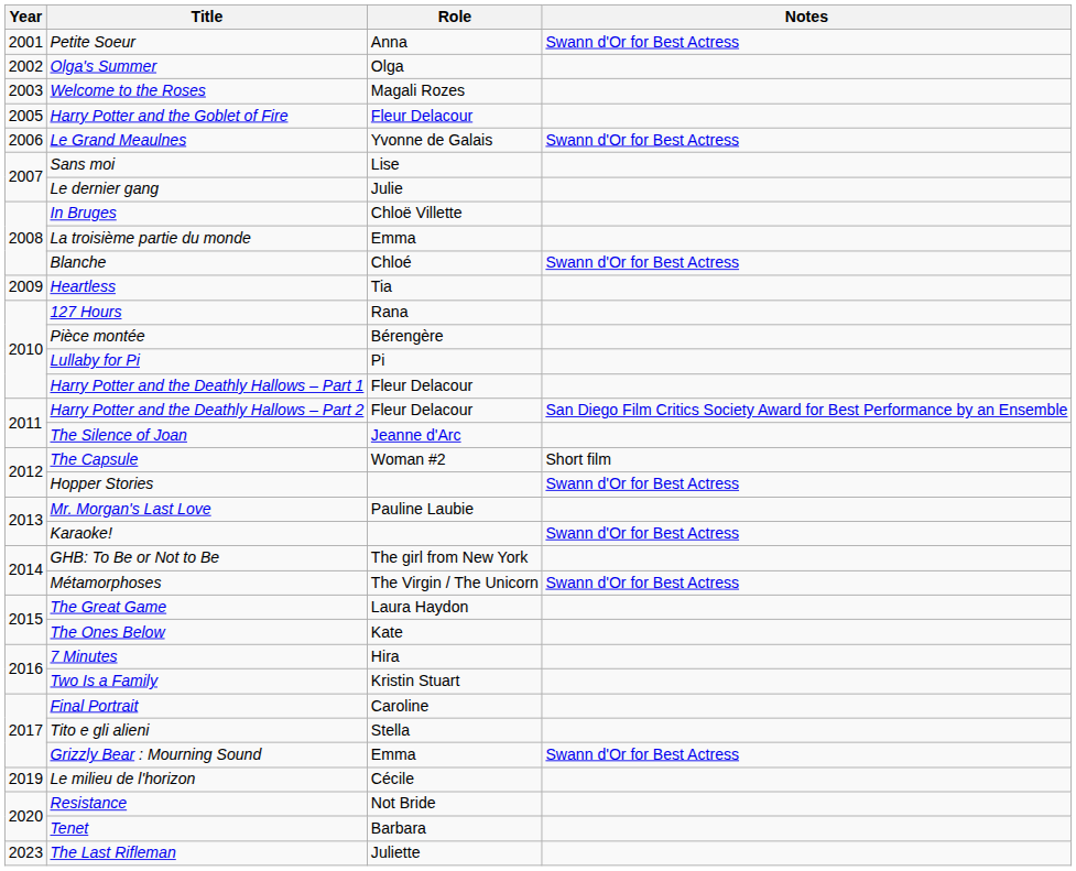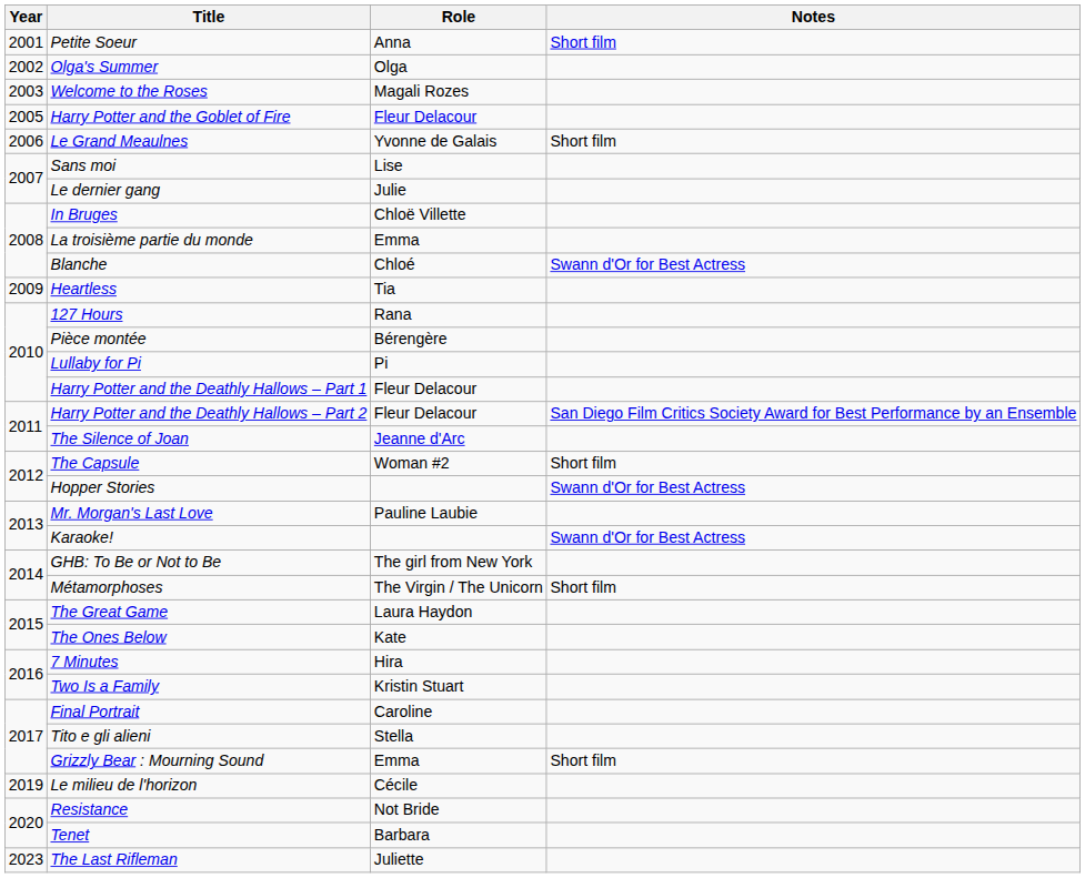 <table class="wikitable sortable">
 <tr>
 <th>Year</th>
 <th>Title</th>
 <th>Role</th>
 <th class="unsortable">Notes</th>
 </tr>
 <tr>
 <td>2001</td>
 <td><em>Petite Soeur</em></td>
 <td>Anna</td>
-<td><a href='#'>Swann d'Or for Best Actress</a></td>
+<td><a href='#'>Short film</a></td>
 </tr>
 <tr>
 <td>2002</td>
 <td><em><a href='#'>Olga's Summer</a></em></td>
 <td>Olga</td>
 <td></td>
 </tr>
 <tr>
 <td>2003</td>
 <td><em><a href='#'>Welcome to the Roses</a></em></td>
 <td>Magali Rozes</td>
 <td></td>
 </tr>
 <tr>
 <td>2005</td>
 <td><em><a href='#'>Harry Potter and the Goblet of Fire</a></em></td>
 <td><a href='#'>Fleur Delacour</a></td>
 <td></td>
 </tr>
 <tr>
 <td>2006</td>
 <td><em><a href='#'>Le Grand Meaulnes</a></em></td>
 <td>Yvonne de Galais</td>
-<td><a href='#'>Swann d'Or for Best Actress</a></td>
+<td>Short film</td>
 </tr>
 <tr>
 <td rowspan="2">2007</td>
 <td><em>Sans moi</em></td>
 <td>Lise</td>
 <td></td>
 </tr>
 <tr>
 <td><em>Le dernier gang</em></td>
 <td>Julie</td>
 <td></td>
 </tr>
 <tr>
 <td rowspan="3">2008</td>
 <td><em><a href='#'>In Bruges</a></em></td>
 <td>Chloë Villette</td>
 <td></td>
 </tr>
 <tr>
 <td><em>La troisième partie du monde</em></td>
 <td>Emma</td>
 <td></td>
 </tr>
 <tr>
 <td><em>Blanche</em></td>
 <td>Chloé</td>
 <td><a href='#'>Swann d'Or for Best Actress</a></td>
 </tr>
 <tr>
 <td>2009</td>
 <td><em><a href='#'>Heartless</a></em></td>
 <td>Tia</td>
 <td></td>
 </tr>
 <tr>
 <td rowspan="4">2010</td>
 <td><em><a href='#'>127 Hours</a></em></td>
 <td>Rana</td>
 <td></td>
 </tr>
 <tr>
 <td><em>Pièce montée</em></td>
 <td>Bérengère</td>
 <td></td>
 </tr>
 <tr>
 <td><em><a href='#'>Lullaby for Pi</a></em></td>
 <td>Pi</td>
 <td></td>
 </tr>
 <tr>
 <td><em><a href='#'>Harry Potter and the Deathly Hallows – Part 1</a></em></td>
 <td>Fleur Delacour</td>
 <td></td>
 </tr>
 <tr>
 <td rowspan="2">2011</td>
 <td><em><a href='#'>Harry Potter and the Deathly Hallows – Part 2</a></em></td>
 <td>Fleur Delacour</td>
 <td><a href='#'>San Diego Film Critics Society Award for Best Performance by an Ensemble</a></td>
 </tr>
 <tr>
 <td><em><a href='#'>The Silence of Joan</a></em></td>
 <td><a href='#'>Jeanne d'Arc</a></td>
 <td></td>
 </tr>
 <tr>
 <td rowspan="2">2012</td>
 <td><em><a href='#'>The Capsule</a></em></td>
 <td>Woman #2</td>
 <td>Short film</td>
 </tr>
 <tr>
 <td><em>Hopper Stories</em></td>
 <td></td>
 <td><a href='#'>Swann d'Or for Best Actress</a></td>
 </tr>
 <tr>
 <td rowspan="2">2013</td>
 <td><em><a href='#'>Mr. Morgan's Last Love</a></em></td>
 <td>Pauline Laubie</td>
 <td></td>
 </tr>
 <tr>
 <td><em>Karaoke!</em></td>
 <td></td>
 <td><a href='#'>Swann d'Or for Best Actress</a></td>
 </tr>
 <tr>
 <td rowspan="2">2014</td>
 <td><em>GHB: To Be or Not to Be</em></td>
 <td>The girl from New York</td>
 <td></td>
 </tr>
 <tr>
 <td><em>Métamorphoses</em></td>
 <td>The Virgin / The Unicorn</td>
-<td><a href='#'>Swann d'Or for Best Actress</a></td>
+<td>Short film</td>
 </tr>
 <tr>
 <td rowspan="2">2015</td>
 <td><em><a href='#'>The Great Game</a></em></td>
 <td>Laura Haydon</td>
 <td></td>
 </tr>
 <tr>
 <td><em><a href='#'>The Ones Below</a></em></td>
 <td>Kate</td>
 <td></td>
 </tr>
 <tr>
 <td rowspan="2">2016</td>
 <td><em><a href='#'>7 Minutes</a></em></td>
 <td>Hira</td>
 <td></td>
 </tr>
 <tr>
 <td><em><a href='#'>Two Is a Family</a></em></td>
 <td>Kristin Stuart</td>
 <td></td>
 </tr>
 <tr>
 <td rowspan="3">2017</td>
 <td><em><a href='#'>Final Portrait</a></em></td>
 <td>Caroline</td>
 <td></td>
 </tr>
 <tr>
 <td><em>Tito e gli alieni</em></td>
 <td>Stella</td>
 <td></td>
 </tr>
 <tr>
 <td><em><a href='#'>Grizzly Bear</a> : Mourning Sound</em></td>
 <td>Emma</td>
-<td><a href='#'>Swann d'Or for Best Actress</a></td>
+<td>Short film</td>
 </tr>
 <tr>
 <td>2019</td>
 <td><em>Le milieu de l'horizon</em></td>
 <td>Cécile</td>
 <td></td>
 </tr>
 <tr>
 <td rowspan="2">2020</td>
 <td><em><a href='#'>Resistance</a></em></td>
 <td>Not Bride</td>
 <td></td>
 </tr>
 <tr>
 <td><em><a href='#'>Tenet</a></em></td>
 <td>Barbara</td>
 <td></td>
 </tr>
 <tr>
 <td>2023</td>
 <td><em><a href='#'>The Last Rifleman</a></em></td>
 <td>Juliette</td>
 <td></td>
 </tr>
 </table>
